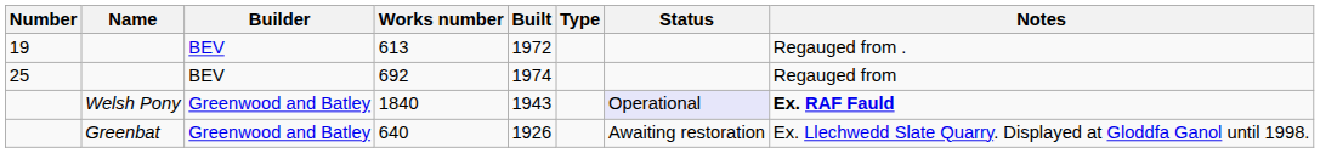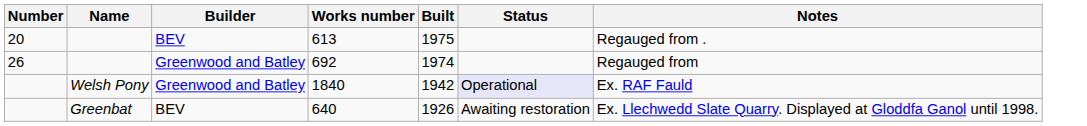 <table class="wikitable sortable">
 <tr>
 <th>Number</th>
 <th>Name</th>
 <th>Builder</th>
 <th>Works number</th>
 <th>Built</th>
-<th>Type</th>
 <th>Status</th>
 <th>Notes</th>
 </tr>
 <tr>
-<td>19</td>
+<td>20</td>
 <td></td>
 <td><a href='#'>BEV</a></td>
 <td>613</td>
-<td>1972</td>
-<td></td>
+<td>1975</td>
 <td></td>
 <td>Regauged from .</td>
 </tr>
 <tr>
-<td>25</td>
+<td>26</td>
 <td></td>
-<td>BEV</td>
+<td><a href='#'>Greenwood and Batley</a></td>
 <td>692</td>
 <td>1974</td>
-<td></td>
 <td></td>
 <td>Regauged from </td>
 </tr>
 <tr>
 <td></td>
 <td><em>Welsh Pony</em></td>
 <td><a href='#'>Greenwood and Batley</a></td>
 <td>1840</td>
-<td>1943</td>
-<td></td>
+<td>1942</td>
 <td style="background: lavender;">Operational</td>
-<td><strong>Ex. <a href='#'>RAF Fauld</a></strong></td>
+<td>Ex. <a href='#'>RAF Fauld</a></td>
 </tr>
 <tr>
 <td></td>
 <td><em>Greenbat</em></td>
-<td><a href='#'>Greenwood and Batley</a></td>
+<td>BEV</td>
 <td>640</td>
 <td>1926</td>
-<td></td>
 <td>Awaiting restoration</td>
 <td>Ex. <a href='#'>Llechwedd Slate Quarry</a>. Displayed at <a href='#'>Gloddfa Ganol</a> until 1998.</td>
 </tr>
 </table>
